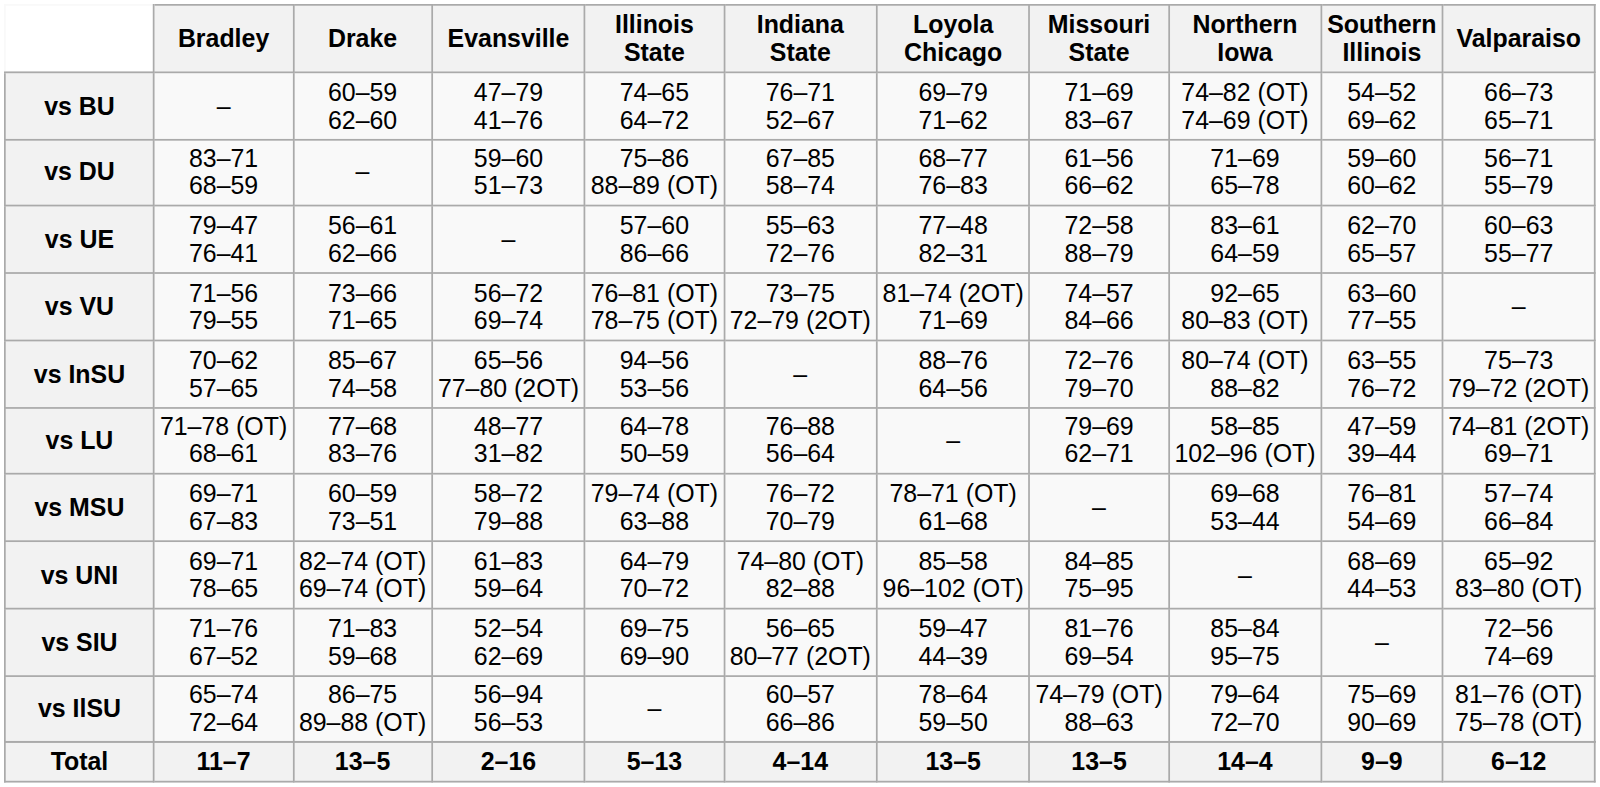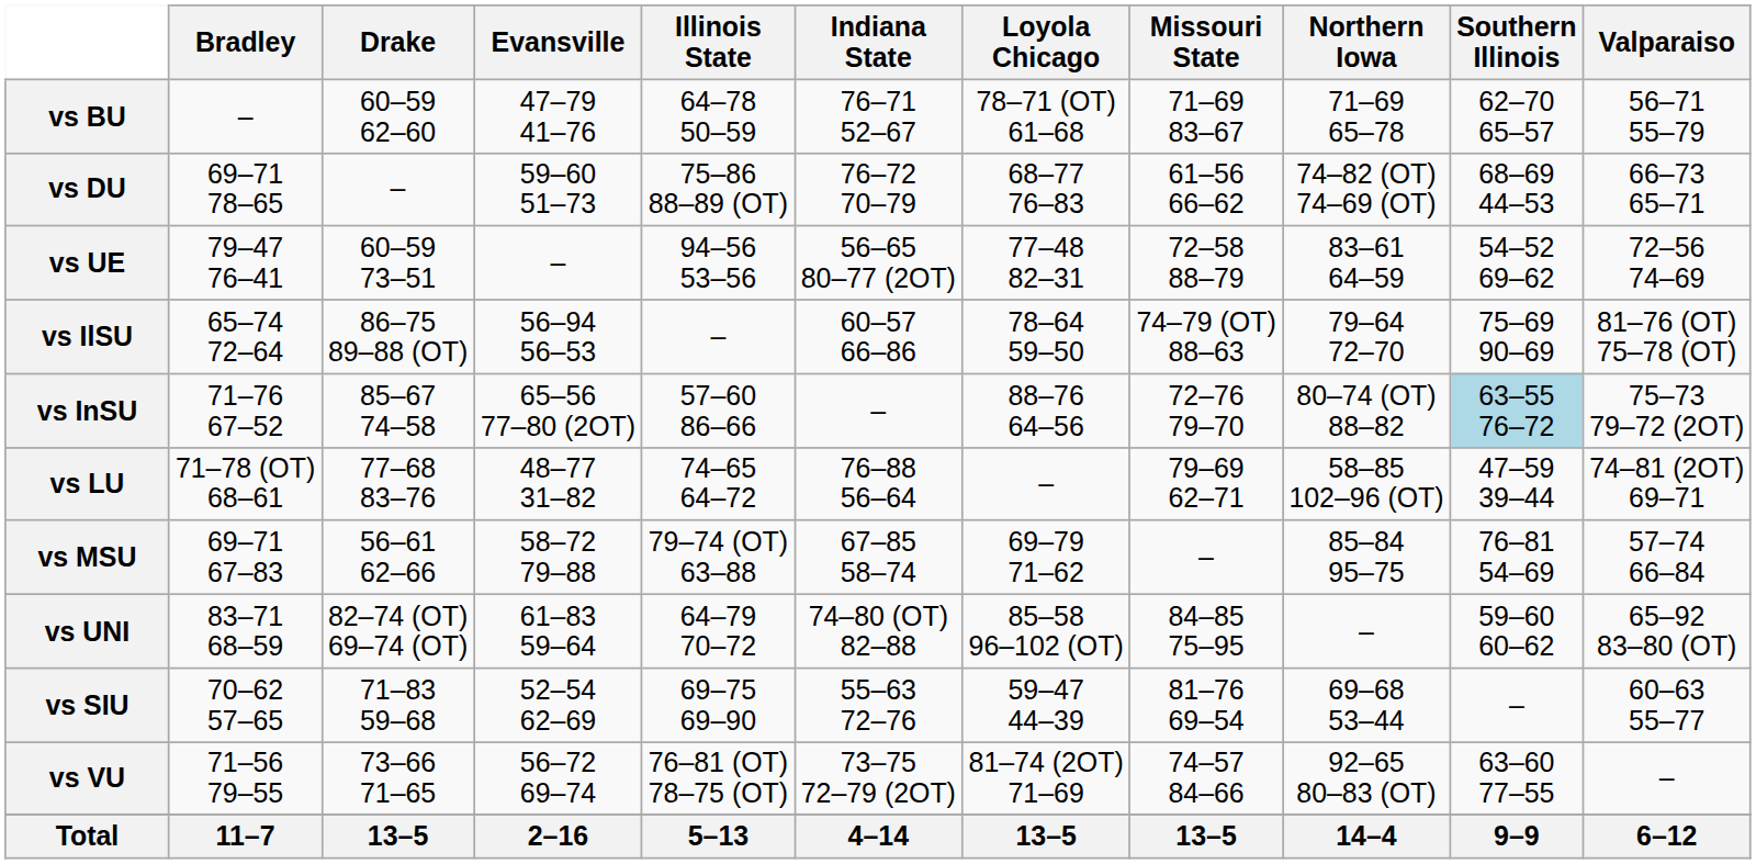 <table class="wikitable" style="white-space:nowrap;font-size:90%;">
 <tr>
 <th colspan=1 style="background:white; border-top-style:hidden; border-left-style:hidden;" width=80> </th>
 <th style=>Bradley</th>
 <th style=>Drake</th>
 <th style=>Evansville</th>
 <th style=>Illinois<br>State</th>
 <th style=>Indiana<br>State</th>
 <th style=>Loyola <br>Chicago</th>
 <th style=>Missouri<br>State</th>
 <th style=>Northern<br>Iowa</th>
 <th style=>Southern<br>Illinois</th>
 <th style=>Valparaiso</th>
 </tr>
 <tr style="text-align:center;">
 <th style=>vs BU</th>
 <td>–</td>
 <td>60–59<br>62–60</td>
 <td>47–79<br>41–76</td>
-<td>74–65<br>64–72</td>
+<td>64–78<br>50–59</td>
 <td>76–71<br>52–67</td>
-<td>69–79<br>71–62</td>
+<td>78–71 (OT)<br>61–68</td>
 <td>71–69<br>83–67</td>
-<td>74–82 (OT)<br>74–69 (OT)</td>
-<td>54–52<br>69–62</td>
-<td>66–73<br>65–71</td>
+<td>71–69<br>65–78</td>
+<td>62–70<br>65–57</td>
+<td>56–71<br>55–79</td>
 </tr>
 <tr style="text-align:center;">
 <th style=>vs DU</th>
-<td>83–71<br>68–59</td>
+<td>69–71<br>78–65</td>
 <td>–</td>
 <td>59–60<br>51–73</td>
 <td>75–86<br>88–89 (OT)</td>
-<td>67–85<br>58–74</td>
+<td>76–72<br>70–79</td>
 <td>68–77<br>76–83</td>
 <td>61–56<br>66–62</td>
-<td>71–69<br>65–78</td>
-<td>59–60<br>60–62</td>
-<td>56–71<br>55–79</td>
+<td>74–82 (OT)<br>74–69 (OT)</td>
+<td>68–69<br>44–53</td>
+<td>66–73<br>65–71</td>
 </tr>
 <tr style="text-align:center;">
 <th style=>vs UE</th>
 <td>79–47<br>76–41</td>
-<td>56–61<br>62–66</td>
+<td>60–59<br>73–51</td>
 <td>–</td>
-<td>57–60<br>86–66</td>
-<td>55–63<br>72–76</td>
+<td>94–56<br>53–56</td>
+<td>56–65<br>80–77 (2OT)</td>
 <td>77–48<br>82–31</td>
 <td>72–58<br>88–79</td>
 <td>83–61<br>64–59</td>
-<td>62–70<br>65–57</td>
+<td>54–52<br>69–62</td>
+<td>72–56<br>74–69</td>
+</tr>
+<tr style="text-align:center;">
+<th style=>vs IlSU</th>
+<td>65–74<br>72–64</td>
+<td>86–75<br>89–88 (OT)</td>
+<td>56–94<br>56–53</td>
+<td>–</td>
+<td>60–57<br>66–86</td>
+<td>78–64<br>59–50</td>
+<td>74–79 (OT)<br>88–63</td>
+<td>79–64<br>72–70</td>
+<td>75–69<br>90–69</td>
+<td>81–76 (OT)<br>75–78 (OT)</td>
+</tr>
+<tr style="text-align:center;">
+<th style=>vs InSU</th>
+<td>71–76<br>67–52</td>
+<td>85–67<br>74–58</td>
+<td>65–56<br>77–80 (2OT)</td>
+<td>57–60<br>86–66</td>
+<td>–</td>
+<td>88–76<br>64–56</td>
+<td>72–76<br>79–70</td>
+<td>80–74 (OT)<br>88–82</td>
+<td style="background: lightblue;">63–55<br>76–72</td>
+<td>75–73<br>79–72 (2OT)</td>
+</tr>
+<tr style="text-align:center;">
+<th style=>vs LU</th>
+<td>71–78 (OT)<br>68–61</td>
+<td>77–68<br>83–76</td>
+<td>48–77<br>31–82</td>
+<td>74–65<br>64–72</td>
+<td>76–88<br>56–64</td>
+<td>–</td>
+<td>79–69<br>62–71</td>
+<td>58–85<br>102–96 (OT)</td>
+<td>47–59<br>39–44</td>
+<td>74–81 (2OT)<br>69–71</td>
+</tr>
+<tr style="text-align:center;">
+<th style=>vs MSU</th>
+<td>69–71<br>67–83</td>
+<td>56–61<br>62–66</td>
+<td>58–72<br>79–88</td>
+<td>79–74 (OT)<br>63–88</td>
+<td>67–85<br>58–74</td>
+<td>69–79<br>71–62</td>
+<td>–</td>
+<td>85–84<br>95–75</td>
+<td>76–81<br>54–69</td>
+<td>57–74<br>66–84</td>
+</tr>
+<tr style="text-align:center;">
+<th style=>vs UNI</th>
+<td>83–71<br>68–59</td>
+<td>82–74 (OT)<br>69–74 (OT)</td>
+<td>61–83<br>59–64</td>
+<td>64–79<br>70–72</td>
+<td>74–80 (OT)<br>82–88</td>
+<td>85–58<br>96–102 (OT)</td>
+<td>84–85<br>75–95</td>
+<td>–</td>
+<td>59–60<br>60–62</td>
+<td>65–92<br>83–80 (OT)</td>
+</tr>
+<tr style="text-align:center;">
+<th style=>vs SIU</th>
+<td>70–62<br>57–65</td>
+<td>71–83<br>59–68</td>
+<td>52–54<br>62–69</td>
+<td>69–75<br>69–90</td>
+<td>55–63<br>72–76</td>
+<td>59–47<br>44–39</td>
+<td>81–76<br>69–54</td>
+<td>69–68<br>53–44</td>
+<td>–</td>
 <td>60–63<br>55–77</td>
 </tr>
 <tr style="text-align:center;">
 <th style=>vs VU</th>
 <td>71–56<br>79–55</td>
 <td>73–66<br>71–65</td>
 <td>56–72<br>69–74</td>
 <td>76–81 (OT)<br>78–75 (OT)</td>
 <td>73–75<br>72–79 (2OT)</td>
 <td>81–74 (2OT)<br>71–69</td>
 <td>74–57<br>84–66</td>
 <td>92–65<br>80–83 (OT)</td>
 <td>63–60<br>77–55</td>
 <td>–</td>
-</tr>
-<tr style="text-align:center;">
-<th style=>vs InSU</th>
-<td>70–62<br>57–65</td>
-<td>85–67<br>74–58</td>
-<td>65–56<br>77–80 (2OT)</td>
-<td>94–56<br>53–56</td>
-<td>–</td>
-<td>88–76<br>64–56</td>
-<td>72–76<br>79–70</td>
-<td>80–74 (OT)<br>88–82</td>
-<td>63–55<br>76–72</td>
-<td>75–73<br>79–72 (2OT)</td>
-</tr>
-<tr style="text-align:center;">
-<th style=>vs LU</th>
-<td>71–78 (OT)<br>68–61</td>
-<td>77–68<br>83–76</td>
-<td>48–77<br>31–82</td>
-<td>64–78<br>50–59</td>
-<td>76–88<br>56–64</td>
-<td>–</td>
-<td>79–69<br>62–71</td>
-<td>58–85<br>102–96 (OT)</td>
-<td>47–59<br>39–44</td>
-<td>74–81 (2OT)<br>69–71</td>
-</tr>
-<tr style="text-align:center;">
-<th style=>vs MSU</th>
-<td>69–71<br>67–83</td>
-<td>60–59<br>73–51</td>
-<td>58–72<br>79–88</td>
-<td>79–74 (OT)<br>63–88</td>
-<td>76–72<br>70–79</td>
-<td>78–71 (OT)<br>61–68</td>
-<td>–</td>
-<td>69–68<br>53–44</td>
-<td>76–81<br>54–69</td>
-<td>57–74<br>66–84</td>
-</tr>
-<tr style="text-align:center;">
-<th style=>vs UNI</th>
-<td>69–71<br>78–65</td>
-<td>82–74 (OT)<br>69–74 (OT)</td>
-<td>61–83<br>59–64</td>
-<td>64–79<br>70–72</td>
-<td>74–80 (OT)<br>82–88</td>
-<td>85–58<br>96–102 (OT)</td>
-<td>84–85<br>75–95</td>
-<td>–</td>
-<td>68–69<br>44–53</td>
-<td>65–92<br>83–80 (OT)</td>
-</tr>
-<tr style="text-align:center;">
-<th style=>vs SIU</th>
-<td>71–76<br>67–52</td>
-<td>71–83<br>59–68</td>
-<td>52–54<br>62–69</td>
-<td>69–75<br>69–90</td>
-<td>56–65<br>80–77 (2OT)</td>
-<td>59–47<br>44–39</td>
-<td>81–76<br>69–54</td>
-<td>85–84<br>95–75</td>
-<td>–</td>
-<td>72–56<br>74–69</td>
-</tr>
-<tr style="text-align:center;">
-<th style=>vs IlSU</th>
-<td>65–74<br>72–64</td>
-<td>86–75<br>89–88 (OT)</td>
-<td>56–94<br>56–53</td>
-<td>–</td>
-<td>60–57<br>66–86</td>
-<td>78–64<br>59–50</td>
-<td>74–79 (OT)<br>88–63</td>
-<td>79–64<br>72–70</td>
-<td>75–69<br>90–69</td>
-<td>81–76 (OT)<br>75–78 (OT)</td>
 </tr>
 <tr style="text-align:center;">
 </tr>
 <tr style="text-align:center;">
 <th>Total</th>
 <th>11–7</th>
 <th>13–5</th>
 <th>2–16</th>
 <th>5–13</th>
 <th>4–14</th>
 <th>13–5</th>
 <th>13–5</th>
 <th>14–4</th>
 <th>9–9</th>
 <th>6–12</th>
 </tr>
 </table>
